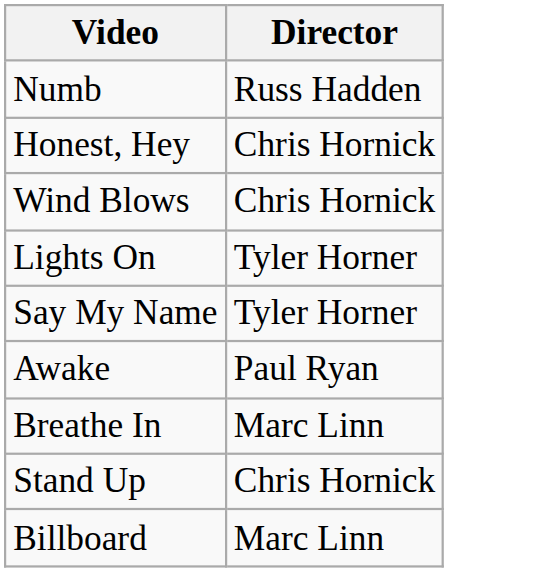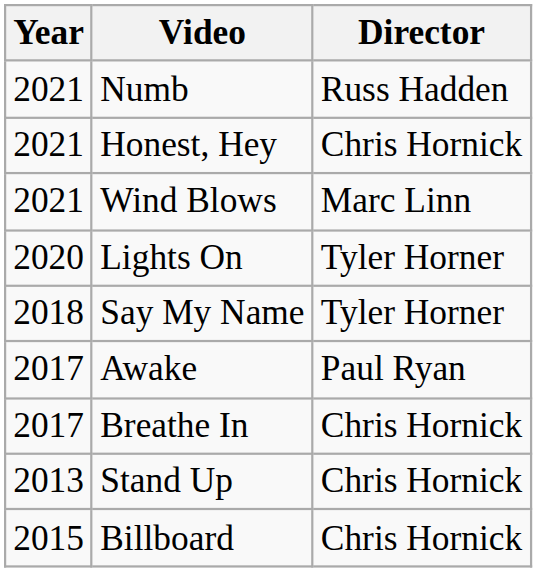 <table class="wikitable">
 <tr>
+<th>Year</th>
 <th>Video</th>
 <th>Director</th>
 </tr>
 <tr>
+<td>2021</td>
 <td>Numb</td>
 <td>Russ Hadden</td>
 </tr>
 <tr>
+<td>2021</td>
 <td>Honest, Hey</td>
 <td>Chris Hornick</td>
 </tr>
 <tr>
+<td>2021</td>
 <td>Wind Blows</td>
-<td>Chris Hornick</td>
+<td>Marc Linn</td>
 </tr>
 <tr>
+<td>2020</td>
 <td>Lights On</td>
 <td>Tyler Horner</td>
 </tr>
 <tr>
+<td>2018</td>
 <td>Say My Name</td>
 <td>Tyler Horner</td>
 </tr>
 <tr>
+<td>2017</td>
 <td>Awake</td>
 <td>Paul Ryan</td>
 </tr>
 <tr>
+<td>2017</td>
 <td>Breathe In</td>
-<td>Marc Linn</td>
+<td>Chris Hornick</td>
 </tr>
 <tr>
+<td>2013</td>
 <td>Stand Up</td>
 <td>Chris Hornick</td>
 </tr>
 <tr>
+<td>2015</td>
 <td>Billboard</td>
-<td>Marc Linn</td>
+<td>Chris Hornick</td>
 </tr>
 </table>
